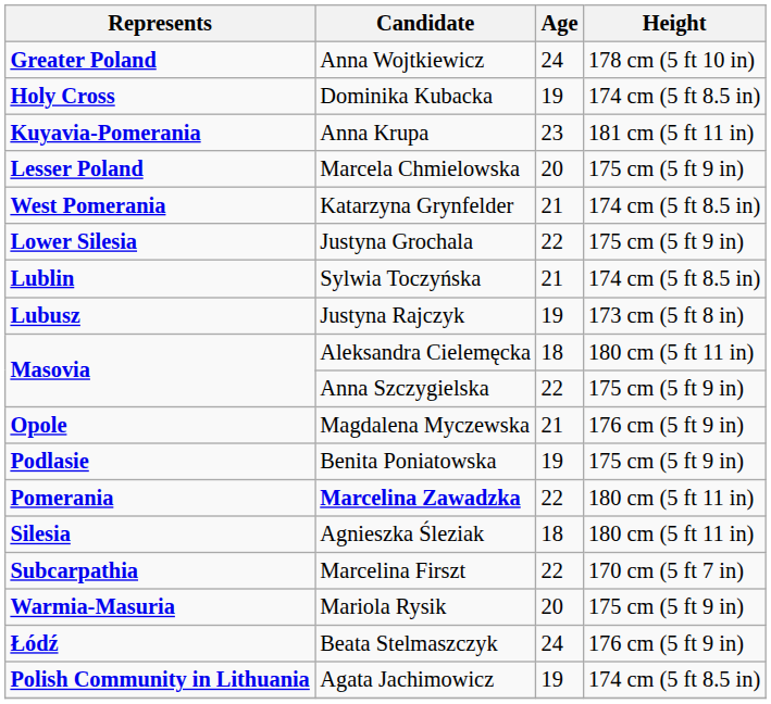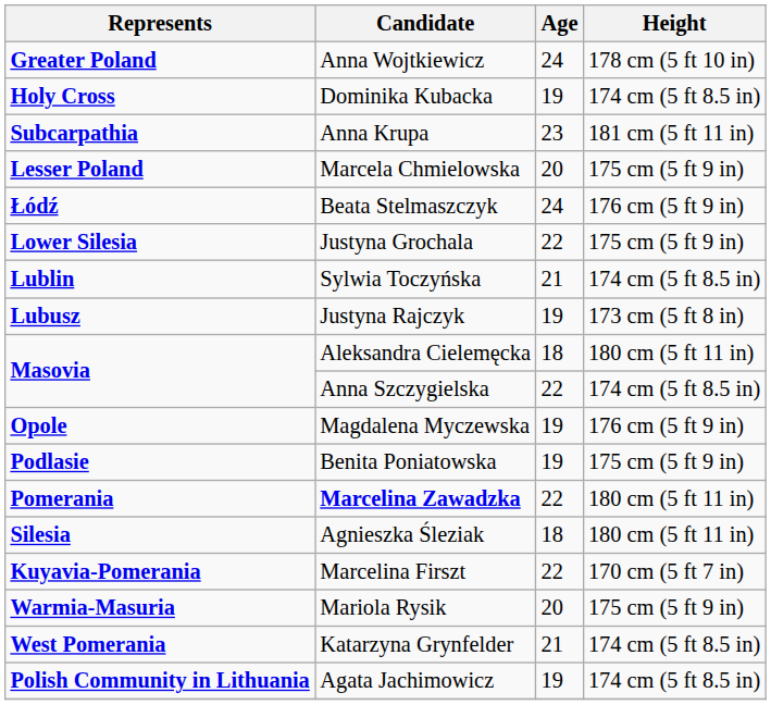 <table class="wikitable sortable" style="font-size: 95%;">
 <tr>
 <th>Represents</th>
 <th>Candidate</th>
 <th>Age</th>
 <th>Height</th>
 </tr>
 <tr>
 <td> <strong><a href='#'>Greater Poland</a></strong></td>
 <td>Anna Wojtkiewicz</td>
 <td>24</td>
 <td>178 cm (5 ft 10 in)</td>
 </tr>
 <tr>
 <td> <strong><a href='#'>Holy Cross</a></strong></td>
 <td>Dominika Kubacka</td>
 <td>19</td>
 <td>174 cm (5 ft 8.5 in)</td>
 </tr>
 <tr>
-<td> <strong><a href='#'>Kuyavia-Pomerania</a></strong></td>
+<td> <strong><a href='#'>Subcarpathia</a></strong></td>
 <td>Anna Krupa</td>
 <td>23</td>
 <td>181 cm (5 ft 11 in)</td>
 </tr>
 <tr>
 <td> <strong><a href='#'>Lesser Poland</a></strong></td>
 <td>Marcela Chmielowska</td>
 <td>20</td>
 <td>175 cm (5 ft 9 in)</td>
 </tr>
 <tr>
-<td> <strong><a href='#'>West Pomerania</a></strong></td>
-<td>Katarzyna Grynfelder</td>
-<td>21</td>
-<td>174 cm (5 ft 8.5 in)</td>
+<td> <strong><a href='#'>Łódź</a></strong></td>
+<td>Beata Stelmaszczyk</td>
+<td>24</td>
+<td>176 cm (5 ft 9 in)</td>
 </tr>
 <tr>
 <td> <strong><a href='#'>Lower Silesia</a></strong></td>
 <td>Justyna Grochala</td>
 <td>22</td>
 <td>175 cm (5 ft 9 in)</td>
 </tr>
 <tr>
 <td> <strong><a href='#'>Lublin</a></strong></td>
 <td>Sylwia Toczyńska</td>
 <td>21</td>
 <td>174 cm (5 ft 8.5 in)</td>
 </tr>
 <tr>
 <td> <strong><a href='#'>Lubusz</a></strong></td>
 <td>Justyna Rajczyk</td>
 <td>19</td>
 <td>173 cm (5 ft 8 in)</td>
 </tr>
 <tr>
 <td rowspan="2"> <strong><a href='#'>Masovia</a></strong></td>
 <td>Aleksandra Cielemęcka</td>
 <td>18</td>
 <td>180 cm (5 ft 11 in)</td>
 </tr>
 <tr>
 <td>Anna Szczygielska</td>
 <td>22</td>
-<td>175 cm (5 ft 9 in)</td>
+<td>174 cm (5 ft 8.5 in)</td>
 </tr>
 <tr>
 <td> <strong><a href='#'>Opole</a></strong></td>
 <td>Magdalena Myczewska</td>
-<td>21</td>
+<td>19</td>
 <td>176 cm (5 ft 9 in)</td>
 </tr>
 <tr>
 <td> <strong><a href='#'>Podlasie</a></strong></td>
 <td>Benita Poniatowska</td>
 <td>19</td>
 <td>175 cm (5 ft 9 in)</td>
 </tr>
 <tr>
 <td> <strong><a href='#'>Pomerania</a></strong></td>
 <td><strong><a href='#'>Marcelina Zawadzka</a></strong></td>
 <td>22</td>
 <td>180 cm (5 ft 11 in)</td>
 </tr>
 <tr>
 <td> <strong><a href='#'>Silesia</a></strong></td>
 <td>Agnieszka Śleziak</td>
 <td>18</td>
 <td>180 cm (5 ft 11 in)</td>
 </tr>
 <tr>
-<td> <strong><a href='#'>Subcarpathia</a></strong></td>
+<td> <strong><a href='#'>Kuyavia-Pomerania</a></strong></td>
 <td>Marcelina Firszt</td>
 <td>22</td>
 <td>170 cm  (5 ft 7 in)</td>
 </tr>
 <tr>
 <td> <strong><a href='#'>Warmia-Masuria</a></strong></td>
 <td>Mariola Rysik</td>
 <td>20</td>
 <td>175 cm (5 ft 9 in)</td>
 </tr>
 <tr>
-<td> <strong><a href='#'>Łódź</a></strong></td>
-<td>Beata Stelmaszczyk</td>
-<td>24</td>
-<td>176 cm (5 ft 9 in)</td>
+<td> <strong><a href='#'>West Pomerania</a></strong></td>
+<td>Katarzyna Grynfelder</td>
+<td>21</td>
+<td>174 cm (5 ft 8.5 in)</td>
 </tr>
 <tr>
 <td> <strong><a href='#'>Polish Community in Lithuania</a></strong></td>
 <td>Agata Jachimowicz</td>
 <td>19</td>
 <td>174 cm (5 ft 8.5 in)</td>
 </tr>
 <tr>
 </tr>
 </table>
